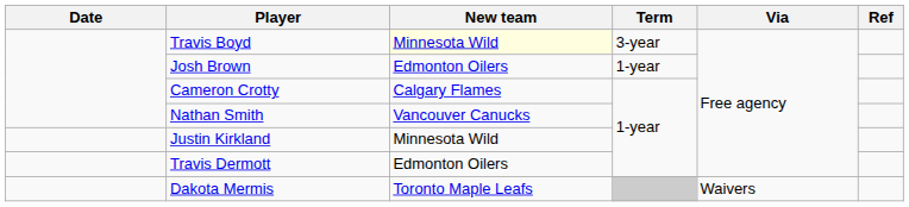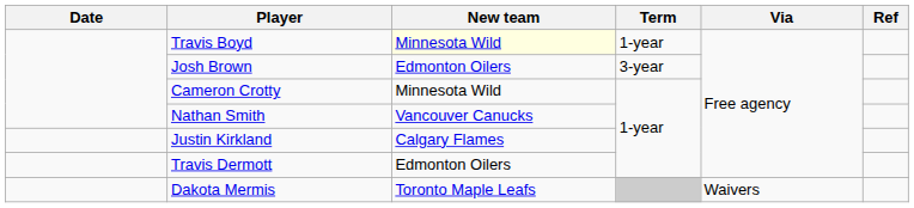 <table class="wikitable">
 <tr style="background:#ddd; text-align:center;">
 <th style="width: 10em;">Date</th>
 <th style="width: 14em;">Player</th>
 <th style="width: 14em;">New team</th>
 <th style="width: 5em;">Term</th>
 <th style="width: 10em;">Via</th>
 <th style="width: 2.5em;">Ref</th>
 </tr>
 <tr>
 <td rowspan="4"></td>
 <td><a href='#'>Travis Boyd</a></td>
 <td style="background: lightyellow;"><a href='#'>Minnesota Wild</a></td>
-<td>3-year</td>
+<td>1-year</td>
 <td rowspan="6">Free agency</td>
 <td></td>
 </tr>
 <tr>
 <td><a href='#'>Josh Brown</a></td>
 <td><a href='#'>Edmonton Oilers</a></td>
-<td>1-year</td>
+<td>3-year</td>
 <td></td>
 </tr>
 <tr>
 <td><a href='#'>Cameron Crotty</a></td>
-<td><a href='#'>Calgary Flames</a></td>
+<td>Minnesota Wild</td>
 <td rowspan="4">1-year</td>
 <td></td>
 </tr>
 <tr>
 <td><a href='#'>Nathan Smith</a></td>
 <td><a href='#'>Vancouver Canucks</a></td>
 <td></td>
 </tr>
 <tr>
 <td></td>
 <td><a href='#'>Justin Kirkland</a></td>
-<td>Minnesota Wild</td>
+<td><a href='#'>Calgary Flames</a></td>
 <td></td>
 </tr>
 <tr>
 <td></td>
 <td><a href='#'>Travis Dermott</a></td>
 <td>Edmonton Oilers</td>
 <td></td>
 </tr>
 <tr>
 <td></td>
 <td><a href='#'>Dakota Mermis</a></td>
 <td><a href='#'>Toronto Maple Leafs</a></td>
 <td rowspan="3" style="background:#ccc;"></td>
 <td rowspan="2">Waivers</td>
 <td></td>
 </tr>
 </table>
